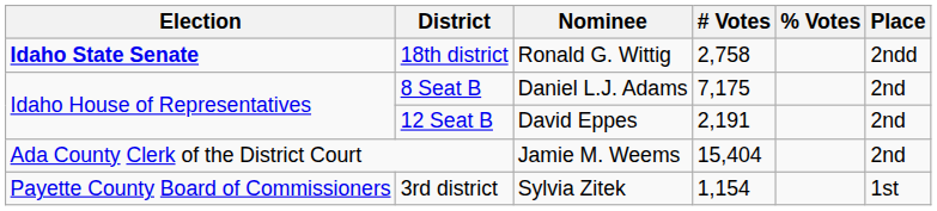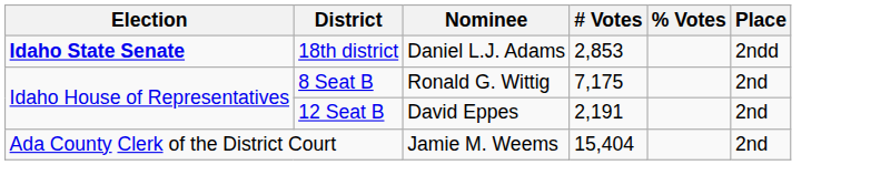 <table class="wikitable sortable mw-collapsible mw-collapsed">
 <tr>
 <th>Election</th>
 <th>District</th>
 <th>Nominee</th>
 <th># Votes</th>
 <th>% Votes</th>
 <th>Place</th>
 </tr>
 <tr>
 <td><strong><a href='#'>Idaho State Senate</a></strong></td>
 <td><a href='#'>18th district</a></td>
-<td>Ronald G. Wittig</td>
-<td>2,758</td>
+<td>Daniel L.J. Adams</td>
+<td>2,853</td>
 <td></td>
 <td>2ndd</td>
 </tr>
 <tr>
 <td rowspan="2"><a href='#'>Idaho House of Representatives</a></td>
 <td><a href='#'>8 Seat B</a></td>
-<td>Daniel L.J. Adams</td>
+<td>Ronald G. Wittig</td>
 <td>7,175</td>
 <td></td>
 <td>2nd</td>
 </tr>
 <tr>
 <td><a href='#'>12 Seat B</a></td>
 <td>David Eppes</td>
 <td>2,191</td>
 <td></td>
 <td>2nd</td>
 </tr>
 <tr>
 <td colspan="2"><a href='#'>Ada County</a> <a href='#'>Clerk</a> of the District Court</td>
 <td>Jamie M. Weems</td>
 <td>15,404</td>
 <td></td>
 <td>2nd</td>
 </tr>
-<tr>
-<td><a href='#'>Payette County</a> <a href='#'>Board of Commissioners</a></td>
-<td>3rd district</td>
-<td>Sylvia Zitek</td>
-<td>1,154</td>
-<td></td>
-<td>1st</td>
-</tr>
 </table>
